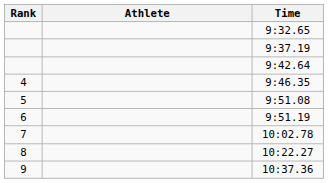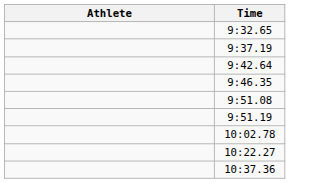 <table class=wikitable style="text-align:center">
 <tr>
-<th width=40>Rank</th>
 <th width=250>Athlete</th>
 <th width=80>Time</th>
 </tr>
 <tr>
-<td></td>
 <td align=left></td>
 <td>9:32.65</td>
 </tr>
 <tr>
-<td></td>
 <td align=left></td>
 <td>9:37.19</td>
 </tr>
 <tr>
-<td></td>
 <td align=left></td>
 <td>9:42.64</td>
 </tr>
 <tr>
-<td>4</td>
 <td align=left></td>
 <td>9:46.35</td>
 </tr>
 <tr>
-<td>5</td>
 <td align=left></td>
 <td>9:51.08</td>
 </tr>
 <tr>
-<td>6</td>
 <td align=left></td>
 <td>9:51.19</td>
 </tr>
 <tr>
-<td>7</td>
 <td align=left></td>
 <td>10:02.78</td>
 </tr>
 <tr>
-<td>8</td>
 <td align=left></td>
 <td>10:22.27</td>
 </tr>
 <tr>
-<td>9</td>
 <td align=left></td>
 <td>10:37.36</td>
 </tr>
 </table>
